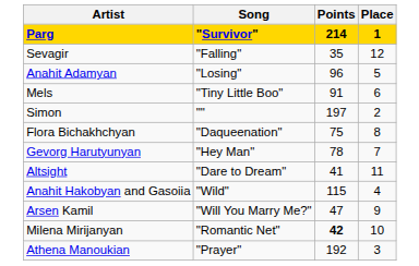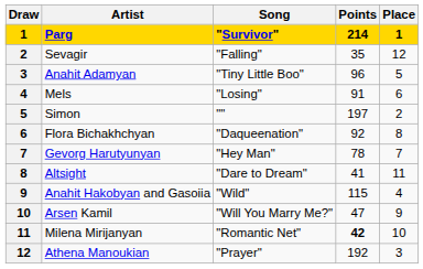 <table class="sortable wikitable plainrowheaders" style="margin: 1em auto 1em auto; text-align:center;">
 <tr>
+<th scope="col">Draw</th>
 <th scope="col">Artist</th>
 <th scope="col">Song</th>
 <th scope="col">Points</th>
 <th scope="col">Place</th>
 </tr>
 <tr style="font-weight: bold; background: gold;">
+<th scope="row" style="text-align:center; font-weight:bold; background:gold">1</th>
 <td align="left"><a href='#'>Parg</a></td>
 <td align="left">"<a href='#'>Survivor</a>"</td>
 <td>214</td>
 <td>1</td>
 </tr>
 <tr>
+<th scope="row" style="text-align:center">2</th>
 <td align="left">Sevagir</td>
 <td align="left">"Falling"</td>
 <td>35</td>
 <td>12</td>
 </tr>
 <tr>
+<th scope="row" style="text-align:center">3</th>
 <td align="left"><a href='#'>Anahit Adamyan</a></td>
-<td align="left">"Losing"</td>
+<td align="left">"Tiny Little Boo"</td>
 <td>96</td>
 <td>5</td>
 </tr>
 <tr>
+<th scope="row" style="text-align:center">4</th>
 <td align="left">Mels</td>
-<td align="left">"Tiny Little Boo"</td>
+<td align="left">"Losing"</td>
 <td>91</td>
 <td>6</td>
 </tr>
 <tr>
+<th scope="row" style="text-align:center">5</th>
 <td align="left">Simon</td>
 <td align="left">""</td>
 <td>197</td>
 <td>2</td>
 </tr>
 <tr>
+<th scope="row" style="text-align:center">6</th>
 <td align="left">Flora Bichakhchyan</td>
 <td align="left">"Daqueenation"</td>
-<td>75</td>
+<td>92</td>
 <td>8</td>
 </tr>
 <tr>
+<th scope="row" style="text-align:center">7</th>
 <td align="left"><a href='#'>Gevorg Harutyunyan</a></td>
 <td align="left">"Hey Man"</td>
 <td>78</td>
 <td>7</td>
 </tr>
 <tr>
+<th scope="row" style="text-align:center">8</th>
 <td align="left"><a href='#'>Altsight</a></td>
 <td align="left">"Dare to Dream"</td>
 <td>41</td>
 <td>11</td>
 </tr>
 <tr>
+<th scope="row" style="text-align:center">9</th>
 <td align="left"><a href='#'>Anahit Hakobyan</a> and Gasoiia</td>
 <td align="left">"Wild"</td>
 <td>115</td>
 <td>4</td>
 </tr>
 <tr>
+<th scope="row" style="text-align:center">10</th>
 <td align="left"><a href='#'>Arsen</a>  Kamil</td>
 <td align="left">"Will You Marry Me?"</td>
 <td>47</td>
 <td>9</td>
 </tr>
 <tr>
+<th scope="row" style="text-align:center">11</th>
 <td align="left">Milena Mirijanyan</td>
 <td align="left">"Romantic Net"</td>
 <td><strong>42</strong></td>
 <td>10</td>
 </tr>
 <tr>
+<th scope="row" style="text-align:center">12</th>
 <td align="left"><a href='#'>Athena Manoukian</a></td>
 <td align="left">"Prayer"</td>
 <td>192</td>
 <td>3</td>
 </tr>
 </table>
